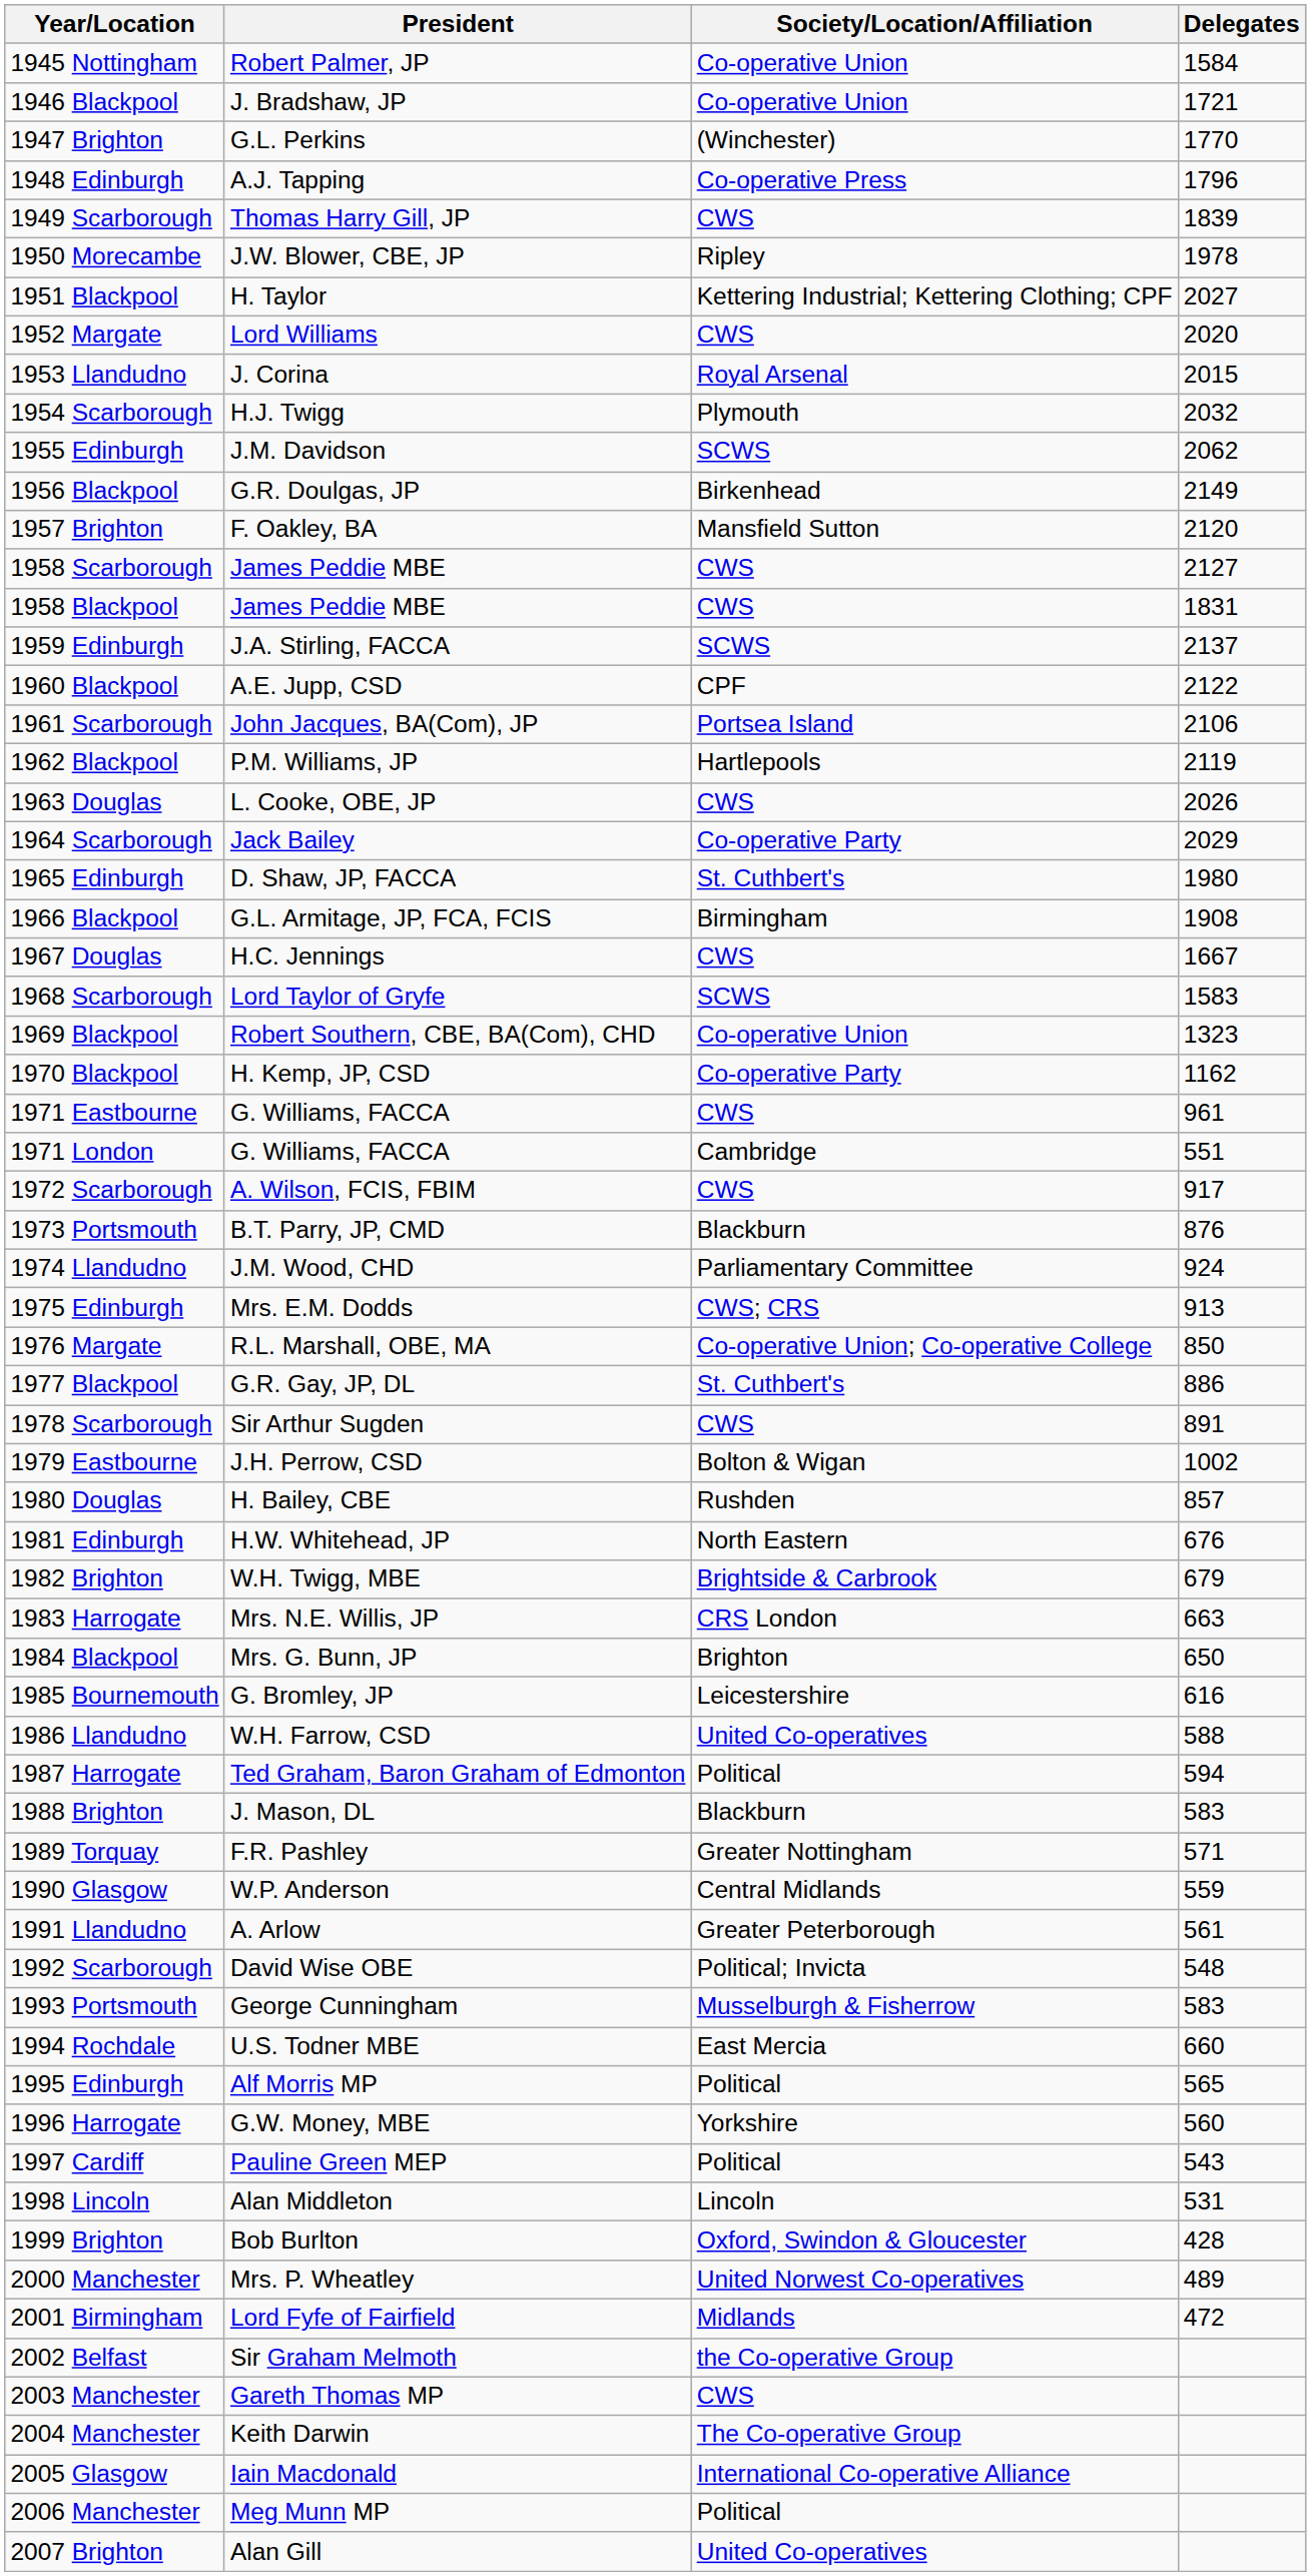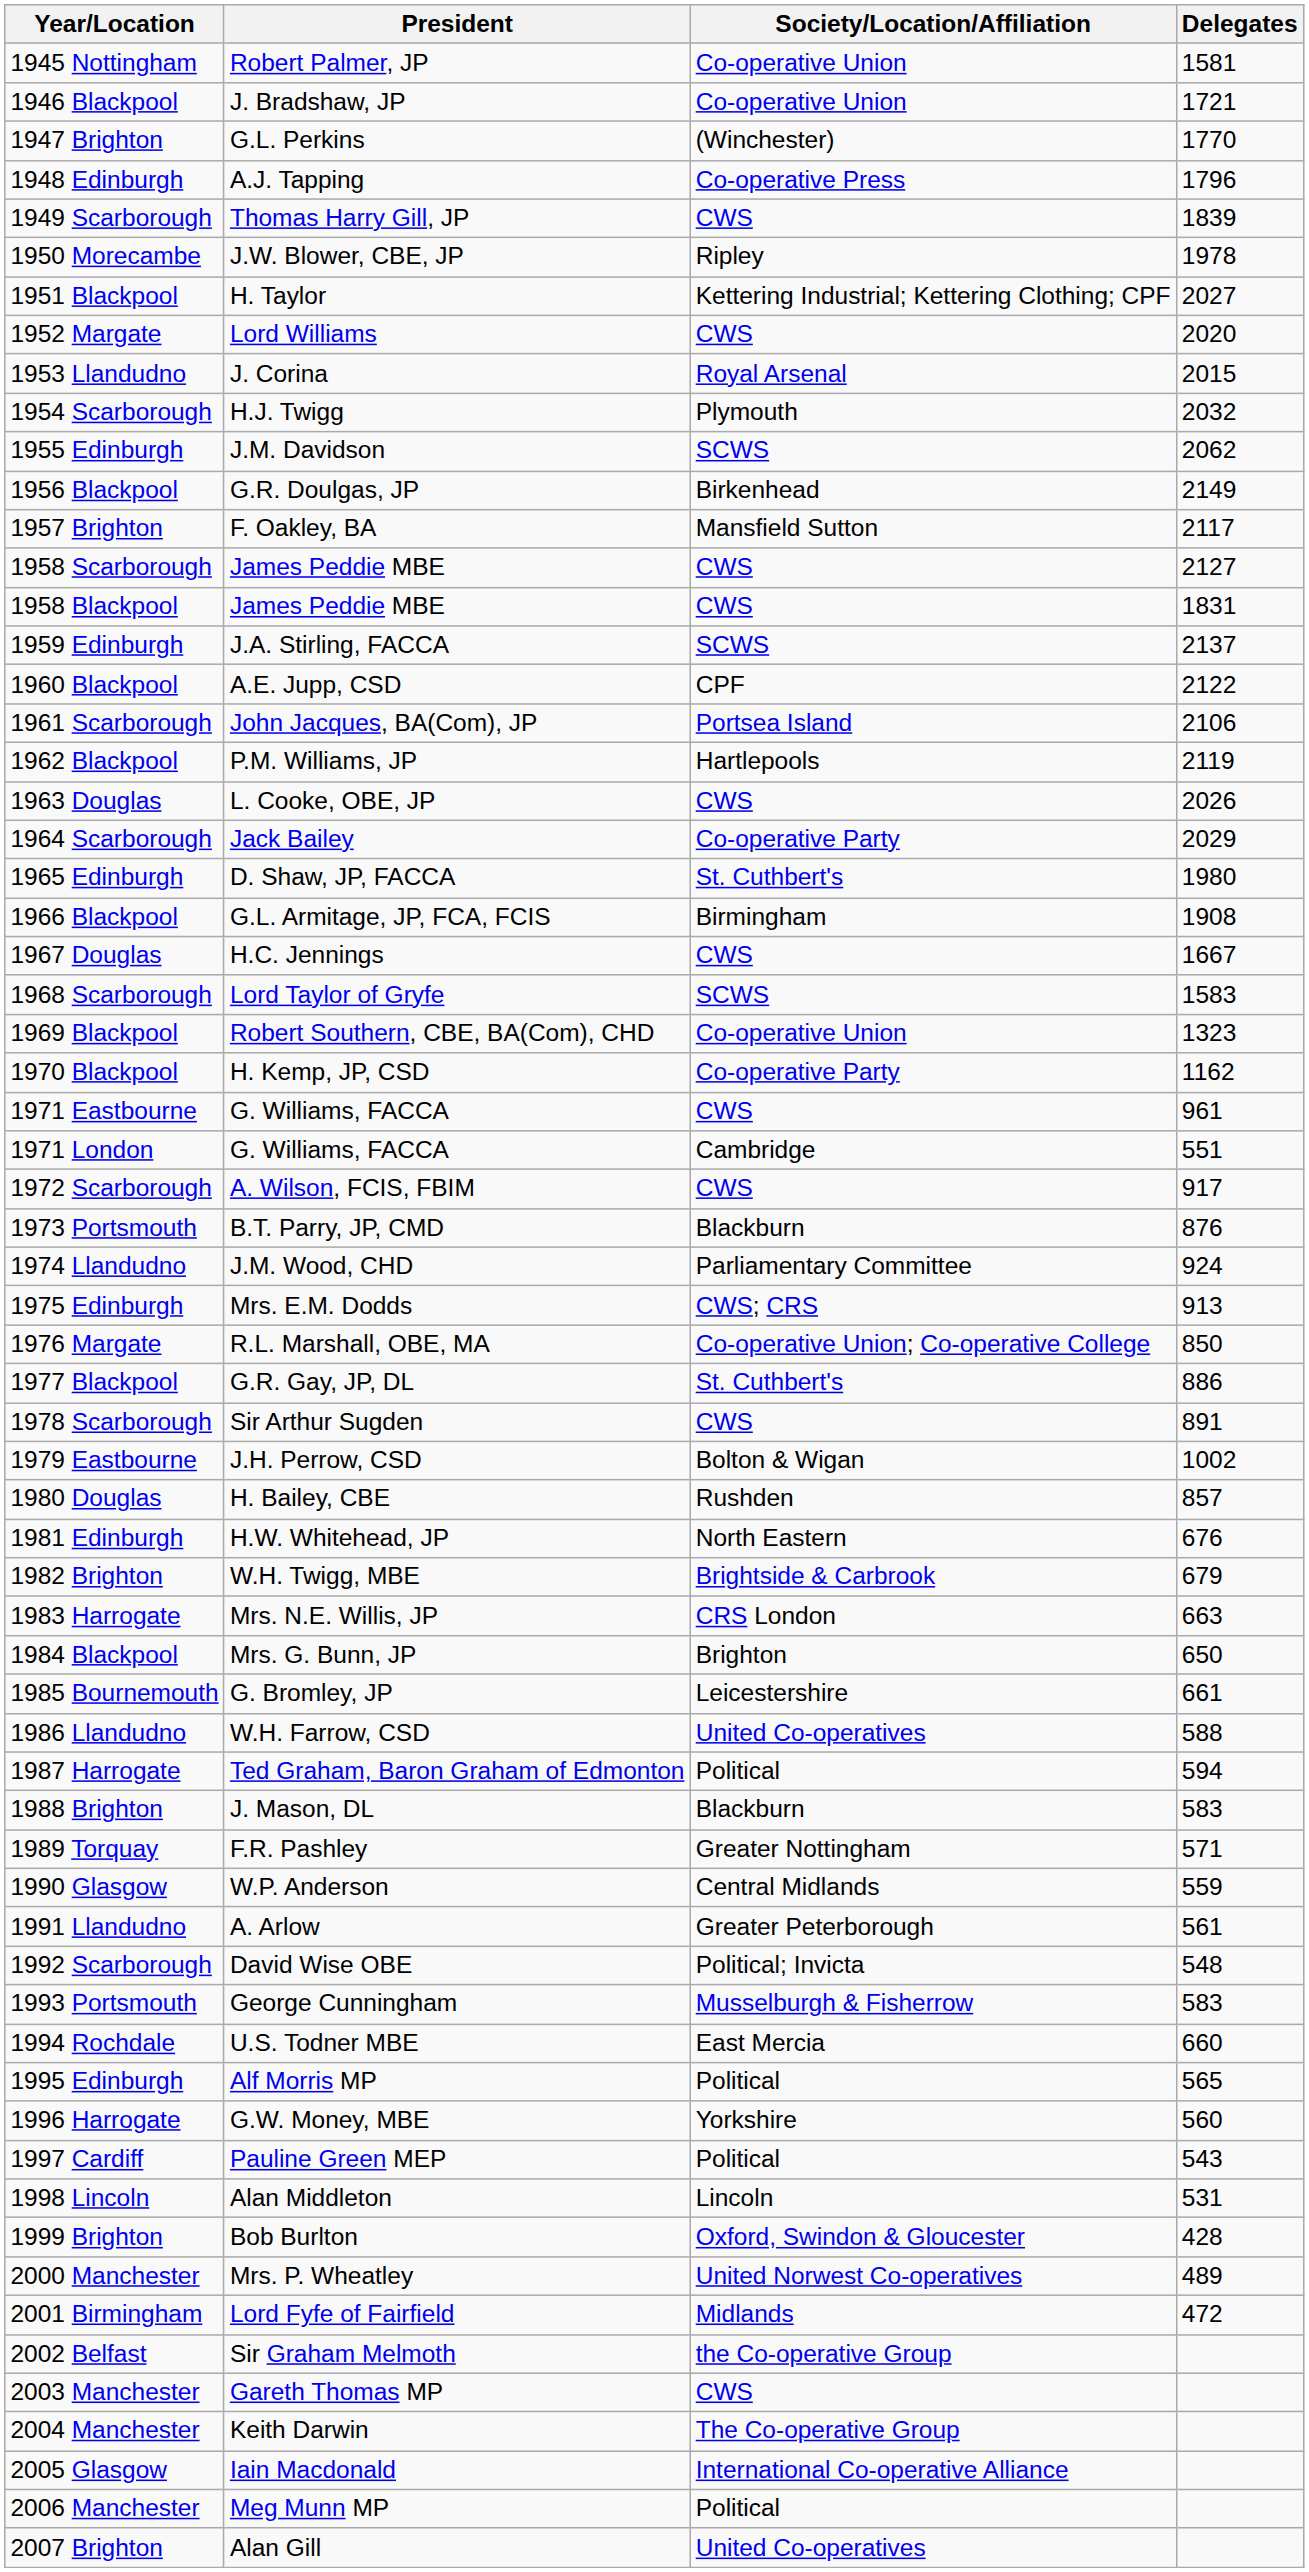 <table class=wikitable>
 <tr>
 <th>Year/Location</th>
 <th>President</th>
 <th>Society/Location/Affiliation</th>
 <th>Delegates</th>
 </tr>
 <tr>
 <td>1945 <a href='#'>Nottingham</a></td>
 <td><a href='#'>Robert Palmer</a>, JP</td>
 <td><a href='#'>Co-operative Union</a></td>
-<td>1584</td>
+<td>1581</td>
 </tr>
 <tr>
 <td>1946 <a href='#'>Blackpool</a></td>
 <td>J. Bradshaw, JP</td>
 <td><a href='#'>Co-operative Union</a></td>
 <td>1721</td>
 </tr>
 <tr>
 <td>1947 <a href='#'>Brighton</a></td>
 <td>G.L. Perkins</td>
 <td>(Winchester)</td>
 <td>1770</td>
 </tr>
 <tr>
 <td>1948 <a href='#'>Edinburgh</a></td>
 <td>A.J. Tapping</td>
 <td><a href='#'>Co-operative Press</a></td>
 <td>1796</td>
 </tr>
 <tr>
 <td>1949 <a href='#'>Scarborough</a></td>
 <td><a href='#'>Thomas Harry Gill</a>, JP</td>
 <td><a href='#'>CWS</a></td>
 <td>1839</td>
 </tr>
 <tr>
 <td>1950 <a href='#'>Morecambe</a></td>
 <td>J.W. Blower, CBE, JP</td>
 <td>Ripley</td>
 <td>1978</td>
 </tr>
 <tr>
 <td>1951 <a href='#'>Blackpool</a></td>
 <td>H. Taylor</td>
 <td>Kettering Industrial; Kettering Clothing; CPF</td>
 <td>2027</td>
 </tr>
 <tr>
 <td>1952 <a href='#'>Margate</a></td>
 <td><a href='#'>Lord Williams</a></td>
 <td><a href='#'>CWS</a></td>
 <td>2020</td>
 </tr>
 <tr>
 <td>1953 <a href='#'>Llandudno</a></td>
 <td>J. Corina</td>
 <td><a href='#'>Royal Arsenal</a></td>
 <td>2015</td>
 </tr>
 <tr>
 <td>1954 <a href='#'>Scarborough</a></td>
 <td>H.J. Twigg</td>
 <td>Plymouth</td>
 <td>2032</td>
 </tr>
 <tr>
 <td>1955 <a href='#'>Edinburgh</a></td>
 <td>J.M. Davidson</td>
 <td><a href='#'>SCWS</a></td>
 <td>2062</td>
 </tr>
 <tr>
 <td>1956 <a href='#'>Blackpool</a></td>
 <td>G.R. Doulgas, JP</td>
 <td>Birkenhead</td>
 <td>2149</td>
 </tr>
 <tr>
 <td>1957 <a href='#'>Brighton</a></td>
 <td>F. Oakley, BA</td>
 <td>Mansfield Sutton</td>
-<td>2120</td>
+<td>2117</td>
 </tr>
 <tr>
 <td>1958 <a href='#'>Scarborough</a></td>
 <td><a href='#'>James Peddie</a> MBE</td>
 <td><a href='#'>CWS</a></td>
 <td>2127</td>
 </tr>
 <tr>
 <td>1958 <a href='#'>Blackpool</a></td>
 <td><a href='#'>James Peddie</a> MBE</td>
 <td><a href='#'>CWS</a></td>
 <td>1831</td>
 </tr>
 <tr>
 <td>1959 <a href='#'>Edinburgh</a></td>
 <td>J.A. Stirling, FACCA</td>
 <td><a href='#'>SCWS</a></td>
 <td>2137</td>
 </tr>
 <tr>
 <td>1960 <a href='#'>Blackpool</a></td>
 <td>A.E. Jupp, CSD</td>
 <td>CPF</td>
 <td>2122</td>
 </tr>
 <tr>
 <td>1961 <a href='#'>Scarborough</a></td>
 <td><a href='#'>John Jacques</a>, BA(Com), JP</td>
 <td><a href='#'>Portsea Island</a></td>
 <td>2106</td>
 </tr>
 <tr>
 <td>1962 <a href='#'>Blackpool</a></td>
 <td>P.M. Williams, JP</td>
 <td>Hartlepools</td>
 <td>2119</td>
 </tr>
 <tr>
 <td>1963 <a href='#'>Douglas</a></td>
 <td>L. Cooke, OBE, JP</td>
 <td><a href='#'>CWS</a></td>
 <td>2026</td>
 </tr>
 <tr>
 <td>1964 <a href='#'>Scarborough</a></td>
 <td><a href='#'>Jack Bailey</a></td>
 <td><a href='#'>Co-operative Party</a></td>
 <td>2029</td>
 </tr>
 <tr>
 <td>1965 <a href='#'>Edinburgh</a></td>
 <td>D. Shaw, JP, FACCA</td>
 <td><a href='#'>St. Cuthbert's</a></td>
 <td>1980</td>
 </tr>
 <tr>
 <td>1966 <a href='#'>Blackpool</a></td>
 <td>G.L. Armitage, JP, FCA, FCIS</td>
 <td>Birmingham</td>
 <td>1908</td>
 </tr>
 <tr>
 <td>1967 <a href='#'>Douglas</a></td>
 <td>H.C. Jennings</td>
 <td><a href='#'>CWS</a></td>
 <td>1667</td>
 </tr>
 <tr>
 <td>1968 <a href='#'>Scarborough</a></td>
 <td><a href='#'>Lord Taylor of Gryfe</a></td>
 <td><a href='#'>SCWS</a></td>
 <td>1583</td>
 </tr>
 <tr>
 <td>1969 <a href='#'>Blackpool</a></td>
 <td><a href='#'>Robert Southern</a>, CBE, BA(Com), CHD</td>
 <td><a href='#'>Co-operative Union</a></td>
 <td>1323</td>
 </tr>
 <tr>
 <td>1970 <a href='#'>Blackpool</a></td>
 <td>H. Kemp, JP, CSD</td>
 <td><a href='#'>Co-operative Party</a></td>
 <td>1162</td>
 </tr>
 <tr>
 <td>1971 <a href='#'>Eastbourne</a></td>
 <td>G. Williams, FACCA</td>
 <td><a href='#'>CWS</a></td>
 <td>961</td>
 </tr>
 <tr>
 <td>1971 <a href='#'>London</a></td>
 <td>G. Williams, FACCA</td>
 <td>Cambridge</td>
 <td>551</td>
 </tr>
 <tr>
 <td>1972 <a href='#'>Scarborough</a></td>
 <td><a href='#'>A. Wilson</a>, FCIS, FBIM</td>
 <td><a href='#'>CWS</a></td>
 <td>917</td>
 </tr>
 <tr>
 <td>1973 <a href='#'>Portsmouth</a></td>
 <td>B.T. Parry, JP, CMD</td>
 <td>Blackburn</td>
 <td>876</td>
 </tr>
 <tr>
 <td>1974 <a href='#'>Llandudno</a></td>
 <td>J.M. Wood, CHD</td>
 <td>Parliamentary Committee</td>
 <td>924</td>
 </tr>
 <tr>
 <td>1975 <a href='#'>Edinburgh</a></td>
 <td>Mrs. E.M. Dodds</td>
 <td><a href='#'>CWS</a>; <a href='#'>CRS</a></td>
 <td>913</td>
 </tr>
 <tr>
 <td>1976 <a href='#'>Margate</a></td>
 <td>R.L. Marshall, OBE, MA</td>
 <td><a href='#'>Co-operative Union</a>; <a href='#'>Co-operative College</a></td>
 <td>850</td>
 </tr>
 <tr>
 <td>1977 <a href='#'>Blackpool</a></td>
 <td>G.R. Gay, JP, DL</td>
 <td><a href='#'>St. Cuthbert's</a></td>
 <td>886</td>
 </tr>
 <tr>
 <td>1978 <a href='#'>Scarborough</a></td>
 <td>Sir Arthur Sugden</td>
 <td><a href='#'>CWS</a></td>
 <td>891</td>
 </tr>
 <tr>
 <td>1979 <a href='#'>Eastbourne</a></td>
 <td>J.H. Perrow, CSD</td>
 <td>Bolton & Wigan</td>
 <td>1002</td>
 </tr>
 <tr>
 <td>1980 <a href='#'>Douglas</a></td>
 <td>H. Bailey, CBE</td>
 <td>Rushden</td>
 <td>857</td>
 </tr>
 <tr>
 <td>1981 <a href='#'>Edinburgh</a></td>
 <td>H.W. Whitehead, JP</td>
 <td>North Eastern</td>
 <td>676</td>
 </tr>
 <tr>
 <td>1982 <a href='#'>Brighton</a></td>
 <td>W.H. Twigg, MBE</td>
 <td><a href='#'>Brightside & Carbrook</a></td>
 <td>679</td>
 </tr>
 <tr>
 <td>1983 <a href='#'>Harrogate</a></td>
 <td>Mrs. N.E. Willis, JP</td>
 <td><a href='#'>CRS</a> London</td>
 <td>663</td>
 </tr>
 <tr>
 <td>1984 <a href='#'>Blackpool</a></td>
 <td>Mrs. G. Bunn, JP</td>
 <td>Brighton</td>
 <td>650</td>
 </tr>
 <tr>
 <td>1985 <a href='#'>Bournemouth</a></td>
 <td>G. Bromley, JP</td>
 <td>Leicestershire</td>
-<td>616</td>
+<td>661</td>
 </tr>
 <tr>
 <td>1986 <a href='#'>Llandudno</a></td>
 <td>W.H. Farrow, CSD</td>
 <td><a href='#'>United Co-operatives</a></td>
 <td>588</td>
 </tr>
 <tr>
 <td>1987 <a href='#'>Harrogate</a></td>
 <td><a href='#'>Ted Graham, Baron Graham of Edmonton</a></td>
 <td>Political</td>
 <td>594</td>
 </tr>
 <tr>
 <td>1988 <a href='#'>Brighton</a></td>
 <td>J. Mason, DL</td>
 <td>Blackburn</td>
 <td>583</td>
 </tr>
 <tr>
 <td>1989 <a href='#'>Torquay</a></td>
 <td>F.R. Pashley</td>
 <td>Greater Nottingham</td>
 <td>571</td>
 </tr>
 <tr>
 <td>1990 <a href='#'>Glasgow</a></td>
 <td>W.P. Anderson</td>
 <td>Central Midlands</td>
 <td>559</td>
 </tr>
 <tr>
 <td>1991 <a href='#'>Llandudno</a></td>
 <td>A. Arlow</td>
 <td>Greater Peterborough</td>
 <td>561</td>
 </tr>
 <tr>
 <td>1992 <a href='#'>Scarborough</a></td>
 <td>David Wise OBE</td>
 <td>Political; Invicta</td>
 <td>548</td>
 </tr>
 <tr>
 <td>1993 <a href='#'>Portsmouth</a></td>
 <td>George Cunningham</td>
 <td><a href='#'>Musselburgh & Fisherrow</a></td>
 <td>583</td>
 </tr>
 <tr>
 <td>1994 <a href='#'>Rochdale</a></td>
 <td>U.S. Todner MBE</td>
 <td>East Mercia</td>
 <td>660</td>
 </tr>
 <tr>
 <td>1995 <a href='#'>Edinburgh</a></td>
 <td><a href='#'>Alf Morris</a> MP</td>
 <td>Political</td>
 <td>565</td>
 </tr>
 <tr>
 <td>1996 <a href='#'>Harrogate</a></td>
 <td>G.W. Money, MBE</td>
 <td>Yorkshire</td>
 <td>560</td>
 </tr>
 <tr>
 <td>1997 <a href='#'>Cardiff</a></td>
 <td><a href='#'>Pauline Green</a> MEP</td>
 <td>Political</td>
 <td>543</td>
 </tr>
 <tr>
 <td>1998 <a href='#'>Lincoln</a></td>
 <td>Alan Middleton</td>
 <td>Lincoln</td>
 <td>531</td>
 </tr>
 <tr>
 <td>1999 <a href='#'>Brighton</a></td>
 <td>Bob Burlton</td>
 <td><a href='#'>Oxford, Swindon & Gloucester</a></td>
 <td>428</td>
 </tr>
 <tr>
 <td>2000 <a href='#'>Manchester</a></td>
 <td>Mrs. P. Wheatley</td>
 <td><a href='#'>United Norwest Co-operatives</a></td>
 <td>489</td>
 </tr>
 <tr>
 <td>2001 <a href='#'>Birmingham</a></td>
 <td><a href='#'>Lord Fyfe of Fairfield</a></td>
 <td><a href='#'>Midlands</a></td>
 <td>472</td>
 </tr>
 <tr>
 <td>2002 <a href='#'>Belfast</a></td>
 <td>Sir <a href='#'>Graham Melmoth</a></td>
 <td><a href='#'>the Co-operative Group</a></td>
 <td></td>
 </tr>
 <tr>
 <td>2003 <a href='#'>Manchester</a></td>
 <td><a href='#'>Gareth Thomas</a> MP</td>
 <td><a href='#'>CWS</a></td>
 <td></td>
 </tr>
 <tr>
 <td>2004 <a href='#'>Manchester</a></td>
 <td>Keith Darwin</td>
 <td><a href='#'>The Co-operative Group</a></td>
 <td></td>
 </tr>
 <tr>
 <td>2005 <a href='#'>Glasgow</a></td>
 <td><a href='#'>Iain Macdonald</a></td>
 <td><a href='#'>International Co-operative Alliance</a></td>
 <td></td>
 </tr>
 <tr>
 <td>2006 <a href='#'>Manchester</a></td>
 <td><a href='#'>Meg Munn</a> MP</td>
 <td>Political</td>
 <td></td>
 </tr>
 <tr>
 <td>2007 <a href='#'>Brighton</a></td>
 <td>Alan Gill</td>
 <td><a href='#'>United Co-operatives</a></td>
 <td></td>
 </tr>
 </table>
